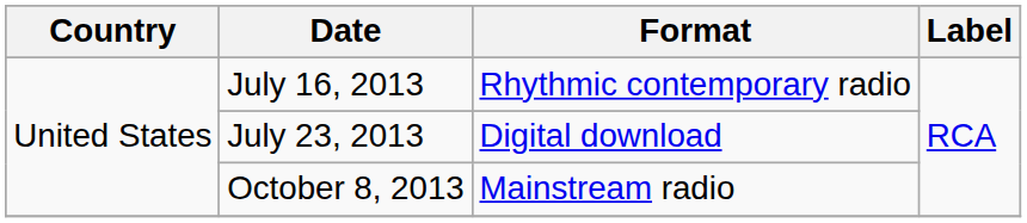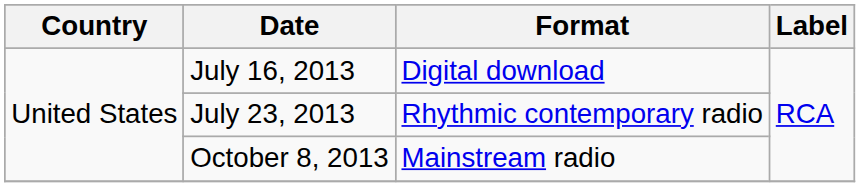 <table class="wikitable">
 <tr>
 <th>Country</th>
 <th>Date</th>
 <th>Format</th>
 <th>Label</th>
 </tr>
 <tr>
 <td rowspan="3">United States</td>
 <td>July 16, 2013</td>
-<td><a href='#'>Rhythmic contemporary</a> radio</td>
+<td><a href='#'>Digital download</a></td>
 <td rowspan="3"><a href='#'>RCA</a></td>
 </tr>
 <tr>
 <td>July 23, 2013</td>
-<td><a href='#'>Digital download</a></td>
+<td><a href='#'>Rhythmic contemporary</a> radio</td>
 </tr>
 <tr>
 <td>October 8, 2013</td>
 <td><a href='#'>Mainstream</a> radio</td>
 </tr>
 <tr>
 </tr>
 </table>
